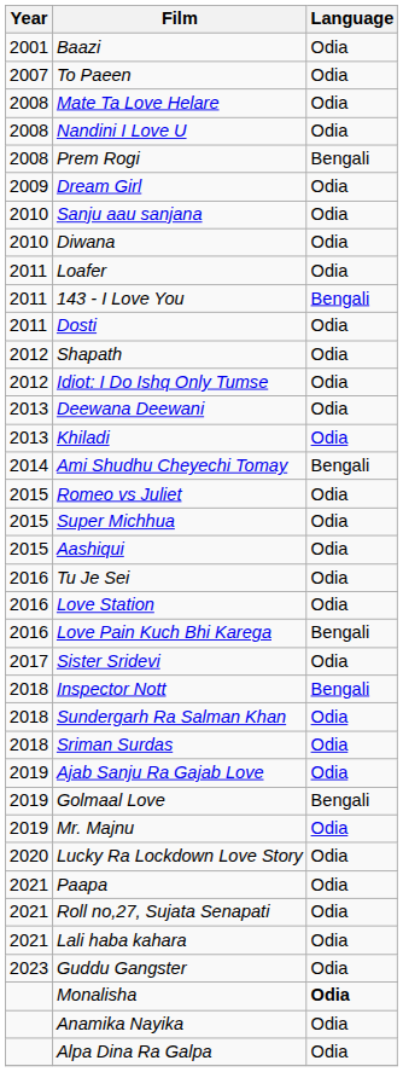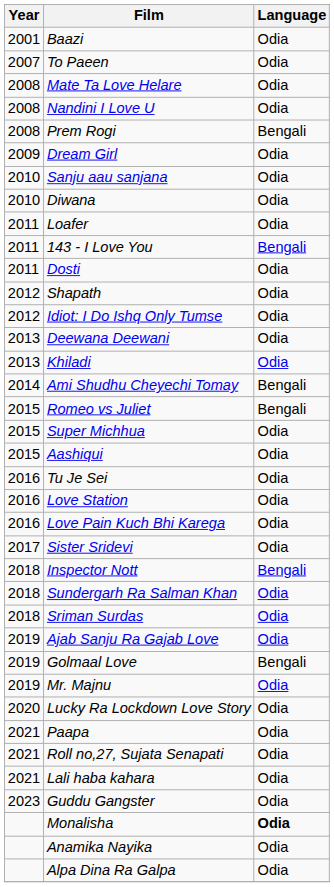 <table class="wikitable sortable">
 <tr>
 <th>Year</th>
 <th>Film</th>
 <th>Language</th>
 </tr>
 <tr>
 <td>2001</td>
 <td><em>Baazi</em></td>
 <td>Odia</td>
 </tr>
 <tr>
 <td>2007</td>
 <td><em>To Paeen</em></td>
 <td>Odia</td>
 </tr>
 <tr>
 <td>2008</td>
 <td><em><a href='#'>Mate Ta Love Helare</a></em></td>
 <td>Odia</td>
 </tr>
 <tr>
 <td>2008</td>
 <td><em><a href='#'>Nandini I Love U</a></em></td>
 <td>Odia</td>
 </tr>
 <tr>
 <td>2008</td>
 <td><em>Prem Rogi</em></td>
 <td>Bengali</td>
 </tr>
 <tr>
 <td>2009</td>
 <td><em><a href='#'>Dream Girl</a></em></td>
 <td>Odia</td>
 </tr>
 <tr>
 <td>2010</td>
 <td><em><a href='#'>Sanju aau sanjana</a></em></td>
 <td>Odia</td>
 </tr>
 <tr>
 <td>2010</td>
 <td><em>Diwana</em></td>
 <td>Odia</td>
 </tr>
 <tr>
 <td>2011</td>
 <td><em>Loafer</em></td>
 <td>Odia</td>
 </tr>
 <tr>
 <td>2011</td>
 <td><em>143 - I Love You</em></td>
 <td><a href='#'>Bengali</a></td>
 </tr>
 <tr>
 <td>2011</td>
 <td><em><a href='#'>Dosti</a></em></td>
 <td>Odia</td>
 </tr>
 <tr>
 <td>2012</td>
 <td><em>Shapath</em></td>
 <td>Odia</td>
 </tr>
 <tr>
 <td>2012</td>
 <td><em><a href='#'>Idiot: I Do Ishq Only Tumse</a></em></td>
 <td>Odia</td>
 </tr>
 <tr>
 <td>2013</td>
 <td><em><a href='#'>Deewana Deewani</a></em></td>
 <td>Odia</td>
 </tr>
 <tr>
 <td>2013</td>
 <td><em><a href='#'>Khiladi</a></em></td>
 <td><a href='#'>Odia</a></td>
 </tr>
 <tr>
 <td>2014</td>
 <td><em><a href='#'>Ami Shudhu Cheyechi Tomay</a></em></td>
 <td>Bengali</td>
 </tr>
 <tr>
 <td>2015</td>
 <td><em><a href='#'>Romeo vs Juliet</a></em></td>
-<td>Odia</td>
+<td>Bengali</td>
 </tr>
 <tr>
 <td>2015</td>
 <td><em><a href='#'>Super Michhua</a></em></td>
 <td>Odia</td>
 </tr>
 <tr>
 <td>2015</td>
 <td><em><a href='#'>Aashiqui</a></em></td>
 <td>Odia</td>
 </tr>
 <tr>
 <td>2016</td>
 <td><em>Tu Je Sei</em></td>
 <td>Odia</td>
 </tr>
 <tr>
 <td>2016</td>
 <td><em><a href='#'>Love Station</a></em></td>
 <td>Odia</td>
 </tr>
 <tr>
 <td>2016</td>
 <td><em><a href='#'>Love Pain Kuch Bhi Karega</a></em></td>
-<td>Bengali</td>
+<td>Odia</td>
 </tr>
 <tr>
 <td>2017</td>
 <td><em><a href='#'>Sister Sridevi</a></em></td>
 <td>Odia</td>
 </tr>
 <tr>
 <td>2018</td>
 <td><em><a href='#'>Inspector Nott</a></em></td>
 <td><a href='#'>Bengali</a></td>
 </tr>
 <tr>
 <td>2018</td>
 <td><em><a href='#'>Sundergarh Ra Salman Khan</a></em></td>
 <td><a href='#'>Odia</a></td>
 </tr>
 <tr>
 <td>2018</td>
 <td><em><a href='#'>Sriman Surdas</a></em></td>
 <td><a href='#'>Odia</a></td>
 </tr>
 <tr>
 <td>2019</td>
 <td><em><a href='#'>Ajab Sanju Ra Gajab Love</a></em></td>
 <td><a href='#'>Odia</a></td>
 </tr>
 <tr>
 <td>2019</td>
 <td><em>Golmaal Love</em></td>
 <td>Bengali</td>
 </tr>
 <tr>
 <td>2019</td>
 <td><em>Mr. Majnu</em></td>
 <td><a href='#'>Odia</a></td>
 </tr>
 <tr>
 <td>2020</td>
 <td><em>Lucky Ra Lockdown Love Story</em></td>
 <td>Odia</td>
 </tr>
 <tr>
 <td>2021</td>
 <td><em>Paapa</em></td>
 <td>Odia</td>
 </tr>
 <tr>
 <td>2021</td>
 <td><em>Roll no,27, Sujata Senapati</em></td>
 <td>Odia</td>
 </tr>
 <tr>
 <td>2021</td>
 <td><em> Lali haba kahara</em></td>
 <td>Odia</td>
 </tr>
 <tr>
 <td>2023</td>
 <td><em>Guddu Gangster</em></td>
 <td>Odia</td>
 </tr>
 <tr>
 <td></td>
 <td><em>Monalisha</em></td>
 <td><strong>Odia</strong></td>
 </tr>
 <tr>
 <td></td>
 <td><em> Anamika Nayika</em></td>
 <td>Odia</td>
 </tr>
 <tr>
 <td></td>
 <td><em> Alpa Dina Ra Galpa </em></td>
 <td>Odia</td>
 </tr>
 <tr>
 </tr>
 </table>
